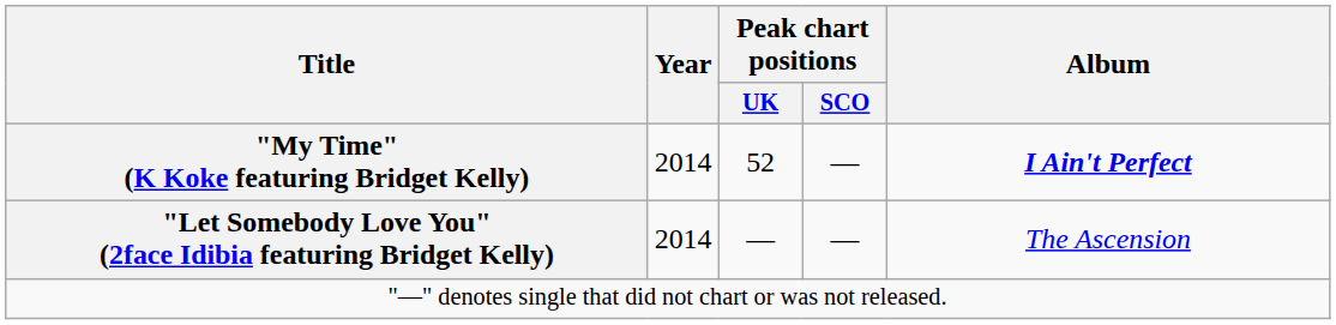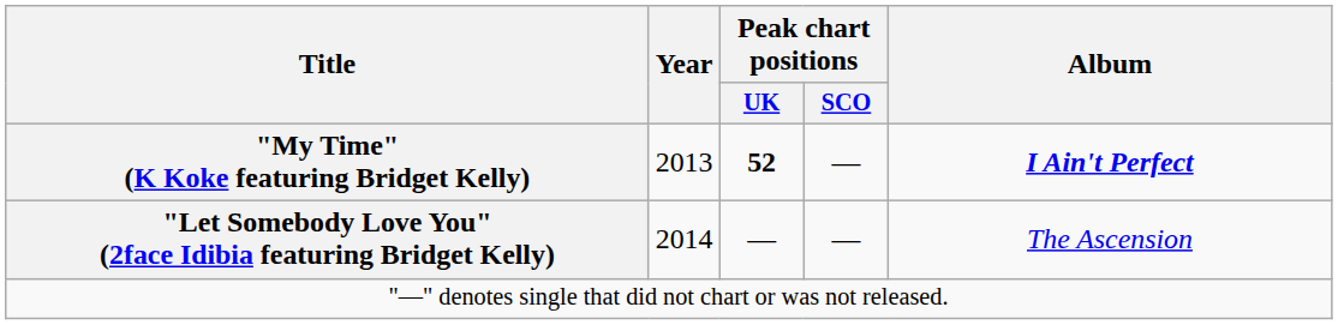 <table class="wikitable plainrowheaders" style="text-align:center;">
 <tr>
 <th scope="col" rowspan="2" style="width:22em;">Title</th>
 <th scope="col" rowspan="2">Year</th>
 <th scope="col" colspan="2">Peak chart positions</th>
 <th scope="col" rowspan="2" style="width:15em;">Album</th>
 </tr>
 <tr>
 <th scope="col" style="width:3em;font-size:85%;"><a href='#'>UK</a><br></th>
 <th scope="col" style="width:3em;font-size:85%;"><a href='#'>SCO</a><br></th>
 </tr>
 <tr>
 <th scope="row">"My Time"<br><span>(<a href='#'>K Koke</a> featuring Bridget Kelly)</span></th>
-<td>2014</td>
-<td>52</td>
+<td>2013</td>
+<td><strong>52</strong></td>
 <td>—</td>
 <td><strong><em><a href='#'>I Ain't Perfect</a></em></strong></td>
 </tr>
 <tr>
 <th scope="row">"Let Somebody Love You"<br><span>(<a href='#'>2face Idibia</a> featuring Bridget Kelly)</span></th>
 <td>2014</td>
 <td>—</td>
 <td>—</td>
 <td><a href='#'><em>The Ascension</em></a></td>
 </tr>
 <tr>
 <td colspan="14" style="font-size:85%">"—" denotes single that did not chart or was not released.</td>
 </tr>
 </table>
